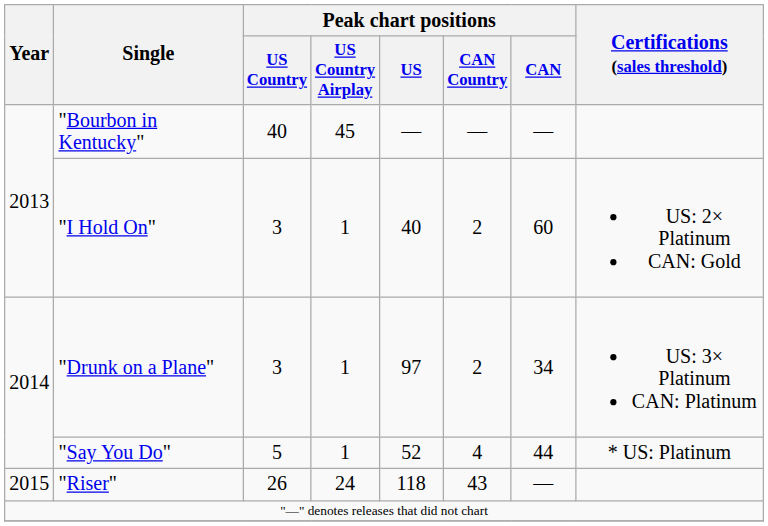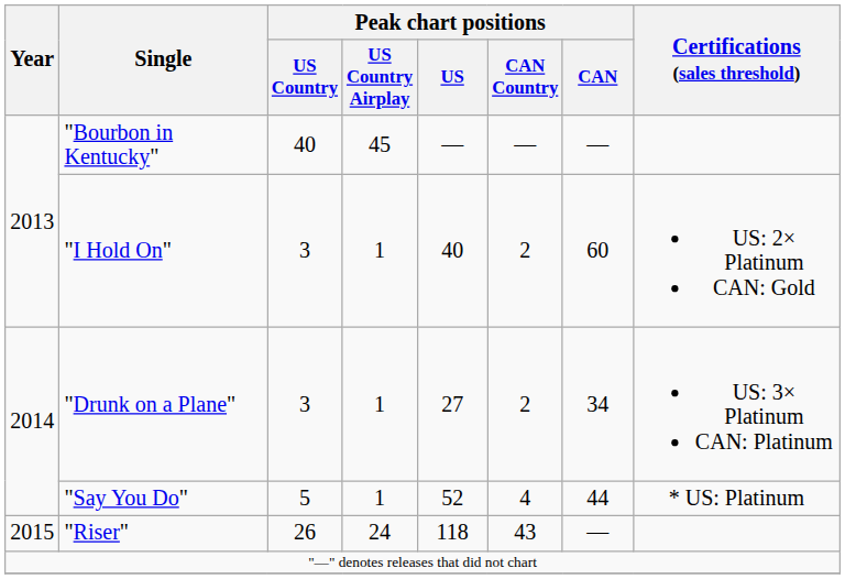 <table class="wikitable" style="text-align:center;">
 <tr>
 <th rowspan="2">Year</th>
 <th rowspan="2">Single</th>
 <th colspan="5">Peak chart positions</th>
 <th rowspan="2" style"width:8em;"><a href='#'>Certifications</a><br><small>(<a href='#'>sales threshold</a>)</small></th>
 </tr>
 <tr style="font-size:smaller;">
 <th width="45"><a href='#'>US Country</a><br></th>
 <th width="45"><a href='#'>US Country Airplay</a><br></th>
 <th width="45"><a href='#'>US</a><br></th>
 <th width="45"><a href='#'>CAN Country</a><br></th>
 <th width="45"><a href='#'>CAN</a><br></th>
 </tr>
 <tr>
 <td rowspan="2">2013</td>
 <td align="left">"<a href='#'>Bourbon in Kentucky</a>"</td>
 <td>40</td>
 <td>45</td>
 <td>—</td>
 <td>—</td>
 <td>—</td>
 <td></td>
 </tr>
 <tr>
 <td align="left">"<a href='#'>I Hold On</a>"</td>
 <td>3</td>
 <td>1</td>
 <td>40</td>
 <td>2</td>
 <td>60</td>
 <td><br><ul><li>US: 2× Platinum</li><li>CAN: Gold</li></ul></td>
 </tr>
 <tr>
 <td rowspan="2">2014</td>
 <td align="left">"<a href='#'>Drunk on a Plane</a>"</td>
 <td>3</td>
 <td>1</td>
-<td>97</td>
+<td>27</td>
 <td>2</td>
 <td>34</td>
 <td><br><ul><li>US: 3× Platinum</li><li>CAN: Platinum</li></ul></td>
 </tr>
 <tr>
 <td align="left">"<a href='#'>Say You Do</a>"</td>
 <td>5</td>
 <td>1</td>
 <td>52</td>
 <td>4</td>
 <td>44</td>
 <td>* US: Platinum</td>
 </tr>
 <tr>
 <td>2015</td>
 <td align="left">"<a href='#'>Riser</a>"</td>
 <td>26</td>
 <td>24</td>
 <td>118</td>
 <td>43</td>
 <td>—</td>
 <td></td>
 </tr>
 <tr>
 <td colspan="8" style="font-size:8pt">"—" denotes releases that did not chart</td>
 </tr>
 <tr>
 </tr>
 </table>
